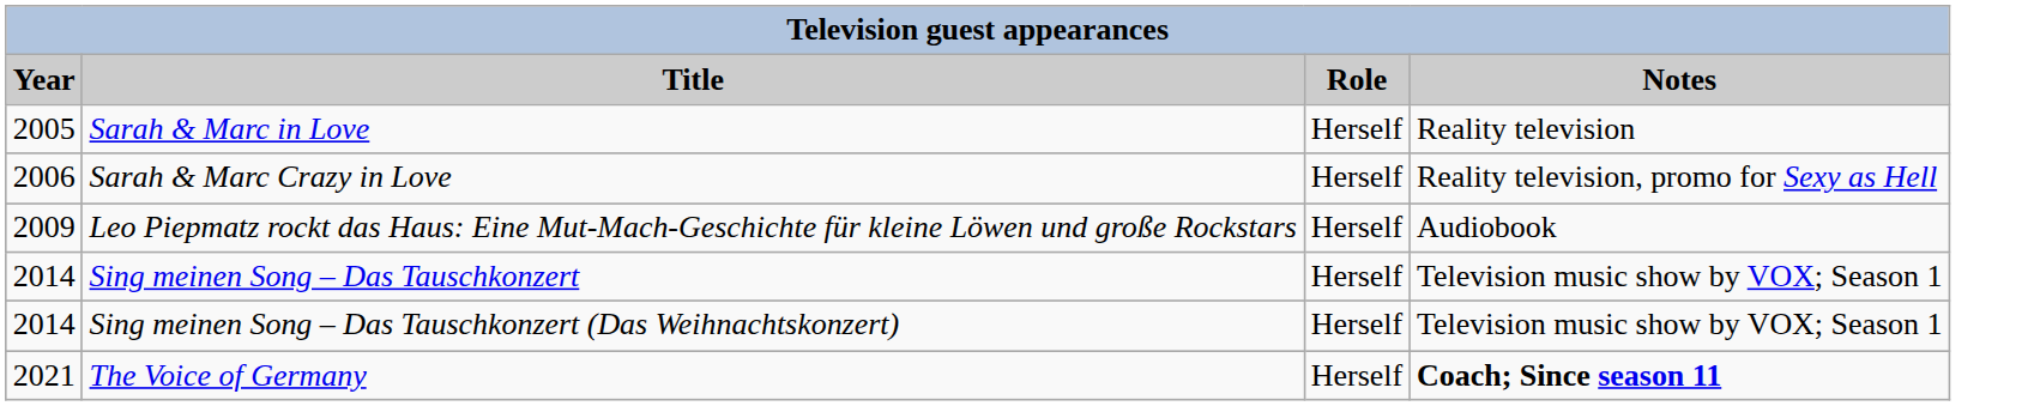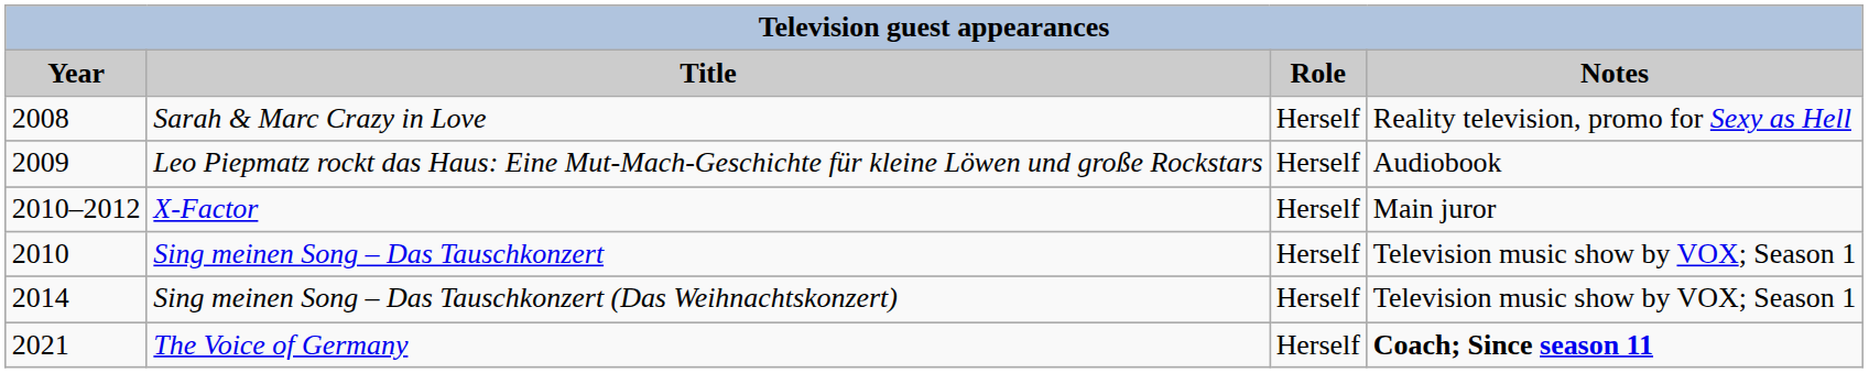 <table class="wikitable">
 <tr style="text-align:center;">
 <th colspan=4 style="background:#B0C4DE;">Television guest appearances</th>
 </tr>
 <tr style="text-align:center;">
 <th style="background:#ccc;">Year</th>
 <th style="background:#ccc;">Title</th>
 <th style="background:#ccc;">Role</th>
 <th style="background:#ccc;">Notes</th>
 </tr>
 <tr>
-<td>2005</td>
-<td><em><a href='#'>Sarah & Marc in Love</a></em></td>
-<td>Herself</td>
-<td>Reality television</td>
-</tr>
-<tr>
-<td>2006</td>
+<td>2008</td>
 <td><em>Sarah & Marc Crazy in Love</em></td>
 <td>Herself</td>
 <td>Reality television, promo for <em><a href='#'>Sexy as Hell</a></em></td>
 </tr>
 <tr>
 <td>2009</td>
 <td><em>Leo Piepmatz rockt das Haus: Eine Mut-Mach-Geschichte für kleine Löwen und große Rockstars</em></td>
 <td>Herself</td>
 <td>Audiobook</td>
 </tr>
 <tr>
-<td>2014</td>
+<td>2010–2012</td>
+<td><em><a href='#'>X-Factor</a></em></td>
+<td>Herself</td>
+<td>Main juror</td>
+</tr>
+<tr>
+<td>2010</td>
 <td><em><a href='#'>Sing meinen Song – Das Tauschkonzert</a></em></td>
 <td>Herself</td>
 <td>Television music show by <a href='#'>VOX</a>; Season 1</td>
 </tr>
 <tr>
 <td>2014</td>
 <td><em>Sing meinen Song – Das Tauschkonzert (Das Weihnachtskonzert)</em></td>
 <td>Herself</td>
 <td>Television music show by VOX; Season 1</td>
 </tr>
 <tr>
 <td>2021</td>
 <td><em><a href='#'>The Voice of Germany</a></em></td>
 <td>Herself</td>
 <td><strong>Coach; Since <a href='#'>season 11</a></strong></td>
 </tr>
 </table>
